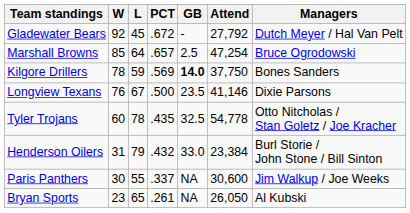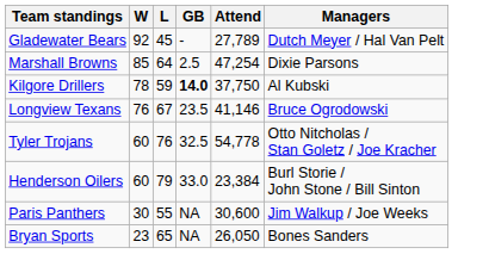 <table class="wikitable">
 <tr>
 <th>Team standings</th>
 <th>W</th>
 <th>L</th>
-<th>PCT</th>
 <th>GB</th>
 <th>Attend</th>
 <th>Managers</th>
 </tr>
 <tr>
 <td><a href='#'>Gladewater Bears</a></td>
 <td>92</td>
 <td>45</td>
-<td>.672</td>
 <td>-</td>
-<td>27,792</td>
+<td>27,789</td>
 <td><a href='#'>Dutch Meyer</a> / Hal Van Pelt</td>
 </tr>
 <tr>
 <td><a href='#'>Marshall Browns</a></td>
 <td>85</td>
 <td>64</td>
-<td>.657</td>
 <td>2.5</td>
 <td>47,254</td>
-<td><a href='#'>Bruce Ogrodowski</a></td>
+<td>Dixie Parsons</td>
 </tr>
 <tr>
 <td><a href='#'>Kilgore Drillers</a></td>
 <td>78</td>
 <td>59</td>
-<td>.569</td>
 <td><strong>14.0</strong></td>
 <td>37,750</td>
-<td>Bones Sanders</td>
+<td>Al Kubski</td>
 </tr>
 <tr>
 <td><a href='#'>Longview Texans</a></td>
 <td>76</td>
 <td>67</td>
-<td>.500</td>
 <td>23.5</td>
 <td>41,146</td>
-<td>Dixie Parsons</td>
+<td><a href='#'>Bruce Ogrodowski</a></td>
 </tr>
 <tr>
 <td><a href='#'>Tyler Trojans</a></td>
 <td>60</td>
-<td>78</td>
-<td>.435</td>
+<td>76</td>
 <td>32.5</td>
 <td>54,778</td>
 <td>Otto Nitcholas  /<br> <a href='#'>Stan Goletz</a> / <a href='#'>Joe Kracher</a></td>
 </tr>
 <tr>
 <td><a href='#'>Henderson Oilers</a></td>
-<td>31</td>
+<td>60</td>
 <td>79</td>
-<td>.432</td>
 <td>33.0</td>
 <td>23,384</td>
 <td>Burl Storie /<br> John Stone / Bill Sinton</td>
 </tr>
 <tr>
 <td><a href='#'>Paris Panthers</a></td>
 <td>30</td>
 <td>55</td>
-<td>.337</td>
 <td>NA</td>
 <td>30,600</td>
 <td><a href='#'>Jim Walkup</a> / Joe Weeks</td>
 </tr>
 <tr>
 <td><a href='#'>Bryan Sports</a></td>
 <td>23</td>
 <td>65</td>
-<td>.261</td>
 <td>NA</td>
 <td>26,050</td>
-<td>Al Kubski</td>
+<td>Bones Sanders</td>
 </tr>
 </table>
